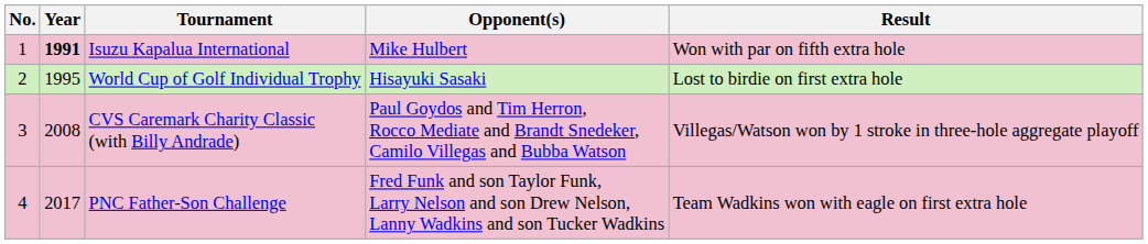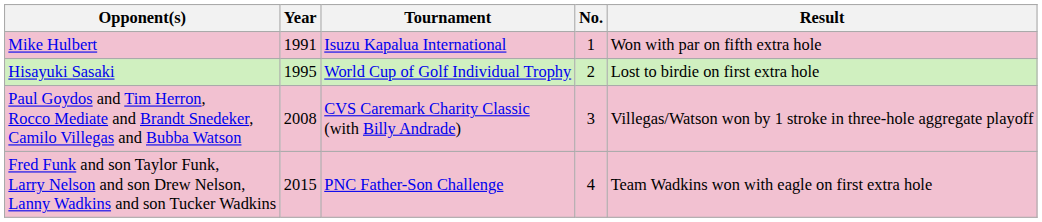 <table class="wikitable" style="font-size:95%;">
 <tr>
-<th>No.</th>
+<th>Opponent(s)</th>
 <th>Year</th>
 <th>Tournament</th>
-<th>Opponent(s)</th>
+<th>No.</th>
 <th>Result</th>
 </tr>
 <tr style="background:#F2C1D1;">
+<td> <a href='#'>Mike Hulbert</a></td>
+<td>1991</td>
+<td><a href='#'>Isuzu Kapalua International</a></td>
 <td align=center>1</td>
-<td><strong>1991</strong></td>
-<td><a href='#'>Isuzu Kapalua International</a></td>
-<td> <a href='#'>Mike Hulbert</a></td>
 <td>Won with par on fifth extra hole</td>
 </tr>
 <tr style="background:#D0F0C0;">
-<td align=center>2</td>
+<td> <a href='#'>Hisayuki Sasaki</a></td>
 <td>1995</td>
 <td><a href='#'>World Cup of Golf Individual Trophy</a></td>
-<td> <a href='#'>Hisayuki Sasaki</a></td>
+<td align=center>2</td>
 <td>Lost to birdie on first extra hole</td>
 </tr>
 <tr style="background:#F2C1D1;">
-<td align=center>3</td>
+<td> <a href='#'>Paul Goydos</a> and  <a href='#'>Tim Herron</a>,<br> <a href='#'>Rocco Mediate</a> and  <a href='#'>Brandt Snedeker</a>,<br> <a href='#'>Camilo Villegas</a> and  <a href='#'>Bubba Watson</a></td>
 <td>2008</td>
 <td><a href='#'>CVS Caremark Charity Classic</a><br>(with  <a href='#'>Billy Andrade</a>)</td>
-<td> <a href='#'>Paul Goydos</a> and  <a href='#'>Tim Herron</a>,<br> <a href='#'>Rocco Mediate</a> and  <a href='#'>Brandt Snedeker</a>,<br> <a href='#'>Camilo Villegas</a> and  <a href='#'>Bubba Watson</a></td>
+<td align=center>3</td>
 <td>Villegas/Watson won by 1 stroke in three-hole aggregate playoff</td>
 </tr>
 <tr style="background:#F2C1D1;">
+<td> <a href='#'>Fred Funk</a> and son Taylor Funk,<br> <a href='#'>Larry Nelson</a> and son Drew Nelson,<br> <a href='#'>Lanny Wadkins</a> and son Tucker Wadkins</td>
+<td>2015</td>
+<td><a href='#'>PNC Father-Son Challenge</a></td>
 <td align=center>4</td>
-<td>2017</td>
-<td><a href='#'>PNC Father-Son Challenge</a></td>
-<td> <a href='#'>Fred Funk</a> and son Taylor Funk,<br> <a href='#'>Larry Nelson</a> and son Drew Nelson,<br> <a href='#'>Lanny Wadkins</a> and son Tucker Wadkins</td>
 <td>Team Wadkins won with eagle on first extra hole</td>
 </tr>
 </table>
